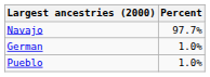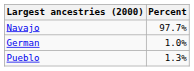 <table class="wikitable sortable collapsible" style="font-size: 90%;">
 <tr>
 <th>Largest ancestries (2000)</th>
 <th>Percent</th>
 </tr>
 <tr>
 <td><a href='#'>Navajo</a></td>
 <td align=right>97.7%</td>
 </tr>
 <tr>
 <td><a href='#'>German</a></td>
 <td align=right>1.0%</td>
 </tr>
 <tr>
 <td><a href='#'>Pueblo</a></td>
-<td align=right>1.0%</td>
+<td align=right>1.3%</td>
 </tr>
 </table>
